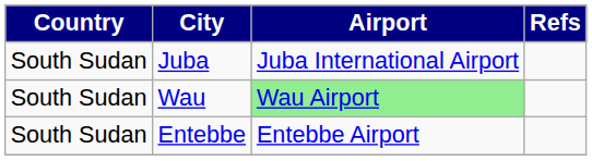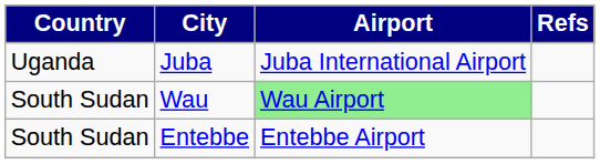 <table class="sortable wikitable toccolours">
 <tr>
 <th style="background:#000080;color: white">Country</th>
 <th style="background:#000080;color: white">City</th>
 <th style="background:#000080;color: white">Airport</th>
 <th style="background:#000080;color: white" class="unsortable">Refs</th>
 </tr>
 <tr>
-<td>South Sudan</td>
+<td>Uganda</td>
 <td><a href='#'>Juba</a></td>
 <td><a href='#'>Juba International Airport</a></td>
 <td></td>
 </tr>
 <tr>
 <td>South Sudan</td>
 <td><a href='#'>Wau</a></td>
 <td style="background: lightgreen;"><a href='#'>Wau Airport</a></td>
 <td></td>
 </tr>
 <tr>
 <td>South Sudan</td>
 <td><a href='#'>Entebbe</a></td>
 <td><a href='#'>Entebbe Airport</a></td>
 <td></td>
 </tr>
 <tr>
 </tr>
 </table>
